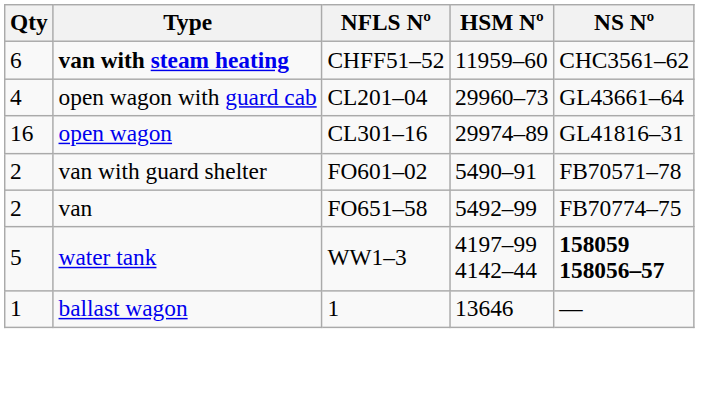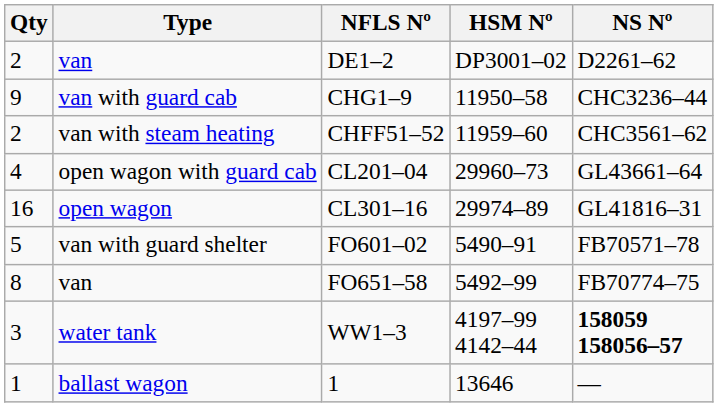 <table class="wikitable">
 <tr>
 <th>Qty</th>
 <th>Type</th>
 <th>NFLS Nº</th>
 <th>HSM Nº</th>
 <th>NS Nº</th>
 </tr>
 <tr>
-<td>6</td>
-<td><strong>van with <a href='#'>steam heating</a></strong></td>
+<td>2</td>
+<td><a href='#'>van</a></td>
+<td>DE1–2</td>
+<td>DP3001–02</td>
+<td>D2261–62</td>
+</tr>
+<tr>
+<td>9</td>
+<td><a href='#'>van</a> with <a href='#'>guard cab</a></td>
+<td>CHG1–9</td>
+<td>11950–58</td>
+<td>CHC3236–44</td>
+</tr>
+<tr>
+<td>2</td>
+<td>van with <a href='#'>steam heating</a></td>
 <td>CHFF51–52</td>
 <td>11959–60</td>
 <td>CHC3561–62</td>
 </tr>
 <tr>
 <td>4</td>
 <td>open wagon with <a href='#'>guard cab</a></td>
 <td>CL201–04</td>
 <td>29960–73</td>
 <td>GL43661–64</td>
 </tr>
 <tr>
 <td>16</td>
 <td><a href='#'>open wagon</a></td>
 <td>CL301–16</td>
 <td>29974–89</td>
 <td>GL41816–31</td>
 </tr>
 <tr>
-<td>2</td>
+<td>5</td>
 <td>van with guard shelter</td>
 <td>FO601–02</td>
 <td>5490–91</td>
 <td>FB70571–78</td>
 </tr>
 <tr>
-<td>2</td>
+<td>8</td>
 <td>van</td>
 <td>FO651–58</td>
 <td>5492–99</td>
 <td>FB70774–75</td>
 </tr>
 <tr>
-<td>5</td>
+<td>3</td>
 <td><a href='#'>water tank</a> </td>
 <td>WW1–3</td>
 <td>4197–99 <br>4142–44 </td>
 <td><strong>158059<br>158056–57</strong></td>
 </tr>
 <tr>
 <td>1</td>
 <td><a href='#'>ballast wagon</a></td>
 <td>1</td>
 <td>13646</td>
 <td>—</td>
 </tr>
 </table>
